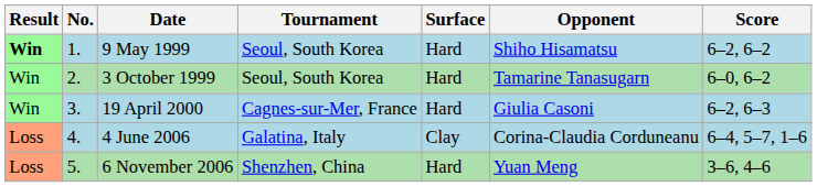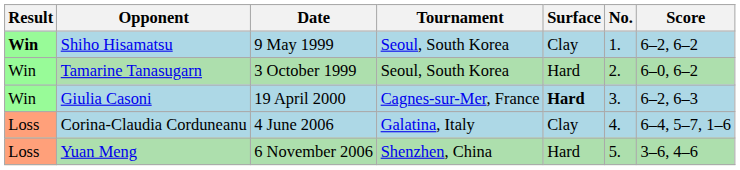 <table class="sortable wikitable" style="font-size:97%;">
 <tr>
 <th>Result</th>
-<th>No.</th>
+<th>Opponent</th>
 <th>Date</th>
 <th>Tournament</th>
 <th>Surface</th>
-<th>Opponent</th>
+<th>No.</th>
 <th class="unsortable">Score</th>
 </tr>
 <tr style="background:lightblue;">
 <td style="background:#98fb98;"><strong>Win</strong></td>
-<td>1.</td>
+<td> <a href='#'>Shiho Hisamatsu</a></td>
 <td>9 May 1999</td>
 <td><a href='#'>Seoul</a>, South Korea</td>
-<td>Hard</td>
-<td> <a href='#'>Shiho Hisamatsu</a></td>
+<td>Clay</td>
+<td>1.</td>
 <td>6–2, 6–2</td>
 </tr>
 <tr style="background:#addfad;">
 <td style="background:#98fb98;">Win</td>
-<td>2.</td>
+<td> <a href='#'>Tamarine Tanasugarn</a></td>
 <td>3 October 1999</td>
 <td>Seoul, South Korea</td>
 <td>Hard</td>
-<td> <a href='#'>Tamarine Tanasugarn</a></td>
+<td>2.</td>
 <td>6–0, 6–2</td>
 </tr>
 <tr style="background:lightblue;">
 <td style="background:#98fb98;">Win</td>
-<td>3.</td>
+<td> <a href='#'>Giulia Casoni</a></td>
 <td>19 April 2000</td>
 <td><a href='#'>Cagnes-sur-Mer</a>, France</td>
-<td>Hard</td>
-<td> <a href='#'>Giulia Casoni</a></td>
+<td><strong>Hard</strong></td>
+<td>3.</td>
 <td>6–2, 6–3</td>
 </tr>
 <tr style="background:lightblue;">
 <td style="background:#ffa07a;">Loss</td>
-<td>4.</td>
+<td> Corina-Claudia Corduneanu</td>
 <td>4 June 2006</td>
 <td><a href='#'>Galatina</a>, Italy</td>
 <td>Clay</td>
-<td> Corina-Claudia Corduneanu</td>
+<td>4.</td>
 <td>6–4, 5–7, 1–6</td>
 </tr>
 <tr style="background:#addfad;">
 <td style="background:#ffa07a;">Loss</td>
-<td>5.</td>
+<td> <a href='#'>Yuan Meng</a></td>
 <td>6 November 2006</td>
 <td><a href='#'>Shenzhen</a>, China</td>
 <td>Hard</td>
-<td> <a href='#'>Yuan Meng</a></td>
+<td>5.</td>
 <td>3–6, 4–6</td>
 </tr>
 </table>
